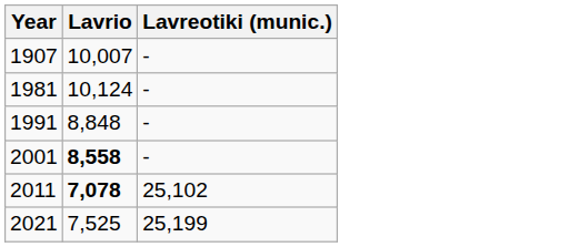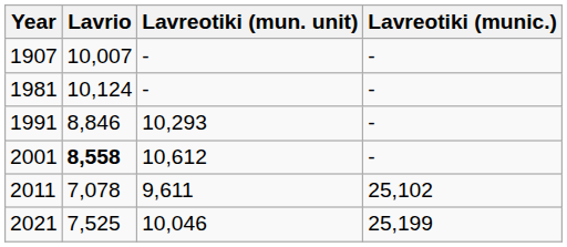 <table class=wikitable>
 <tr>
 <th>Year</th>
 <th>Lavrio</th>
+<th>Lavreotiki (mun. unit)</th>
 <th>Lavreotiki (munic.)</th>
 </tr>
 <tr>
 <td>1907</td>
 <td>10,007</td>
 <td>-</td>
+<td>-</td>
 </tr>
 <tr>
 <td>1981</td>
 <td>10,124</td>
 <td>-</td>
+<td>-</td>
 </tr>
 <tr>
 <td>1991</td>
-<td>8,848</td>
+<td>8,846</td>
+<td>10,293</td>
 <td>-</td>
 </tr>
 <tr>
 <td>2001</td>
 <td><strong>8,558</strong></td>
+<td>10,612</td>
 <td>-</td>
 </tr>
 <tr>
 <td>2011</td>
-<td><strong>7,078</strong></td>
+<td>7,078</td>
+<td>9,611</td>
 <td>25,102</td>
 </tr>
 <tr>
 <td>2021</td>
 <td>7,525</td>
+<td>10,046</td>
 <td>25,199</td>
 </tr>
 </table>
